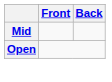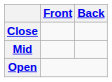 <table class="wikitable" style=text-align:center>
 <tr>
 <th></th>
 <th><a href='#'>Front</a></th>
 <th><a href='#'>Back</a></th>
+</tr>
+<tr>
+<th><a href='#'>Close</a></th>
+<td></td>
+<td></td>
 </tr>
 <tr>
 <th><a href='#'>Mid</a></th>
 <td></td>
 <td></td>
 </tr>
 <tr>
 <th><a href='#'>Open</a></th>
 <td colspan="2"></td>
 </tr>
 </table>
